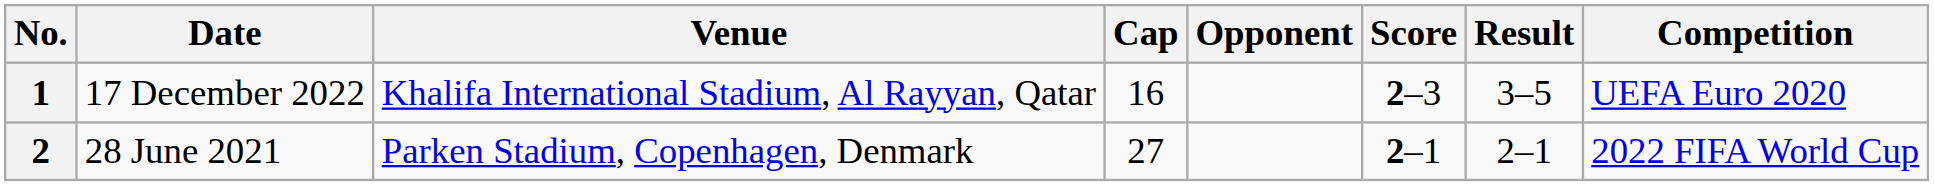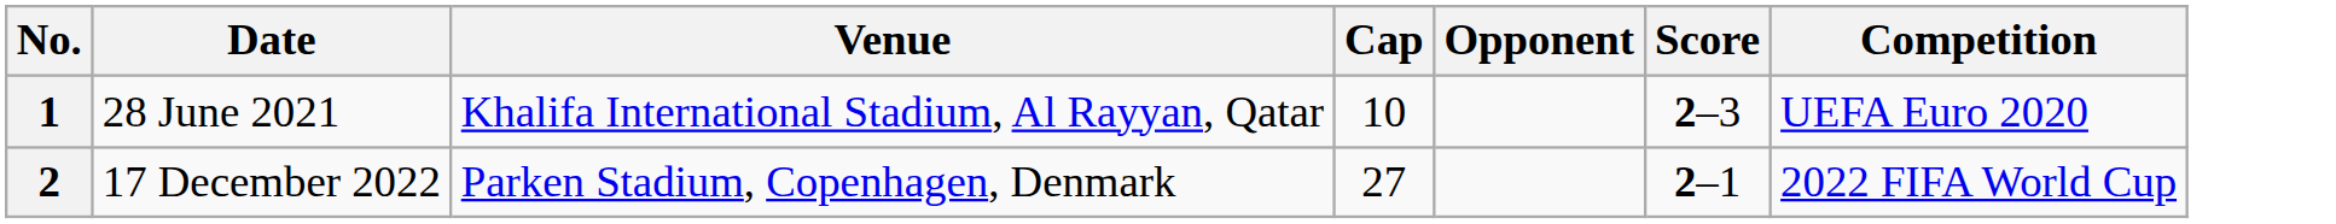 <table class="wikitable">
 <tr>
 <th>No.</th>
 <th>Date</th>
 <th>Venue</th>
 <th>Cap</th>
 <th>Opponent</th>
 <th>Score</th>
-<th>Result</th>
 <th>Competition</th>
 </tr>
 <tr>
 <th>1</th>
-<td>17 December 2022</td>
+<td>28 June 2021</td>
 <td><a href='#'>Khalifa International Stadium</a>, <a href='#'>Al Rayyan</a>, Qatar</td>
-<td align=center>16</td>
+<td align=center>10</td>
 <td></td>
 <td align=center><strong>2</strong>–3</td>
-<td align=center>3–5 </td>
 <td><a href='#'>UEFA Euro 2020</a></td>
 </tr>
 <tr>
 <th>2</th>
-<td>28 June 2021</td>
+<td>17 December 2022</td>
 <td><a href='#'>Parken Stadium</a>, <a href='#'>Copenhagen</a>, Denmark</td>
 <td align=center>27</td>
 <td></td>
 <td align=center><strong>2</strong>–1</td>
-<td align=center>2–1</td>
 <td><a href='#'>2022 FIFA World Cup</a></td>
 </tr>
 </table>
